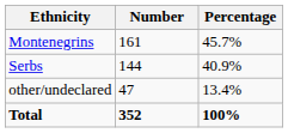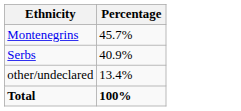 <table class="wikitable">
 <tr>
 <th width="100px">Ethnicity</th>
-<th width="80px">Number</th>
 <th width="80px">Percentage</th>
 </tr>
 <tr>
 <td><a href='#'>Montenegrins</a></td>
-<td>161</td>
 <td>45.7%</td>
 </tr>
 <tr>
 <td><a href='#'>Serbs</a></td>
-<td>144</td>
 <td>40.9%</td>
 </tr>
 <tr>
 <td>other/undeclared</td>
-<td>47</td>
 <td>13.4%</td>
 </tr>
 <tr>
 <td><strong>Total</strong></td>
-<td><strong>352</strong></td>
 <td><strong>100%</strong></td>
 </tr>
 </table>
